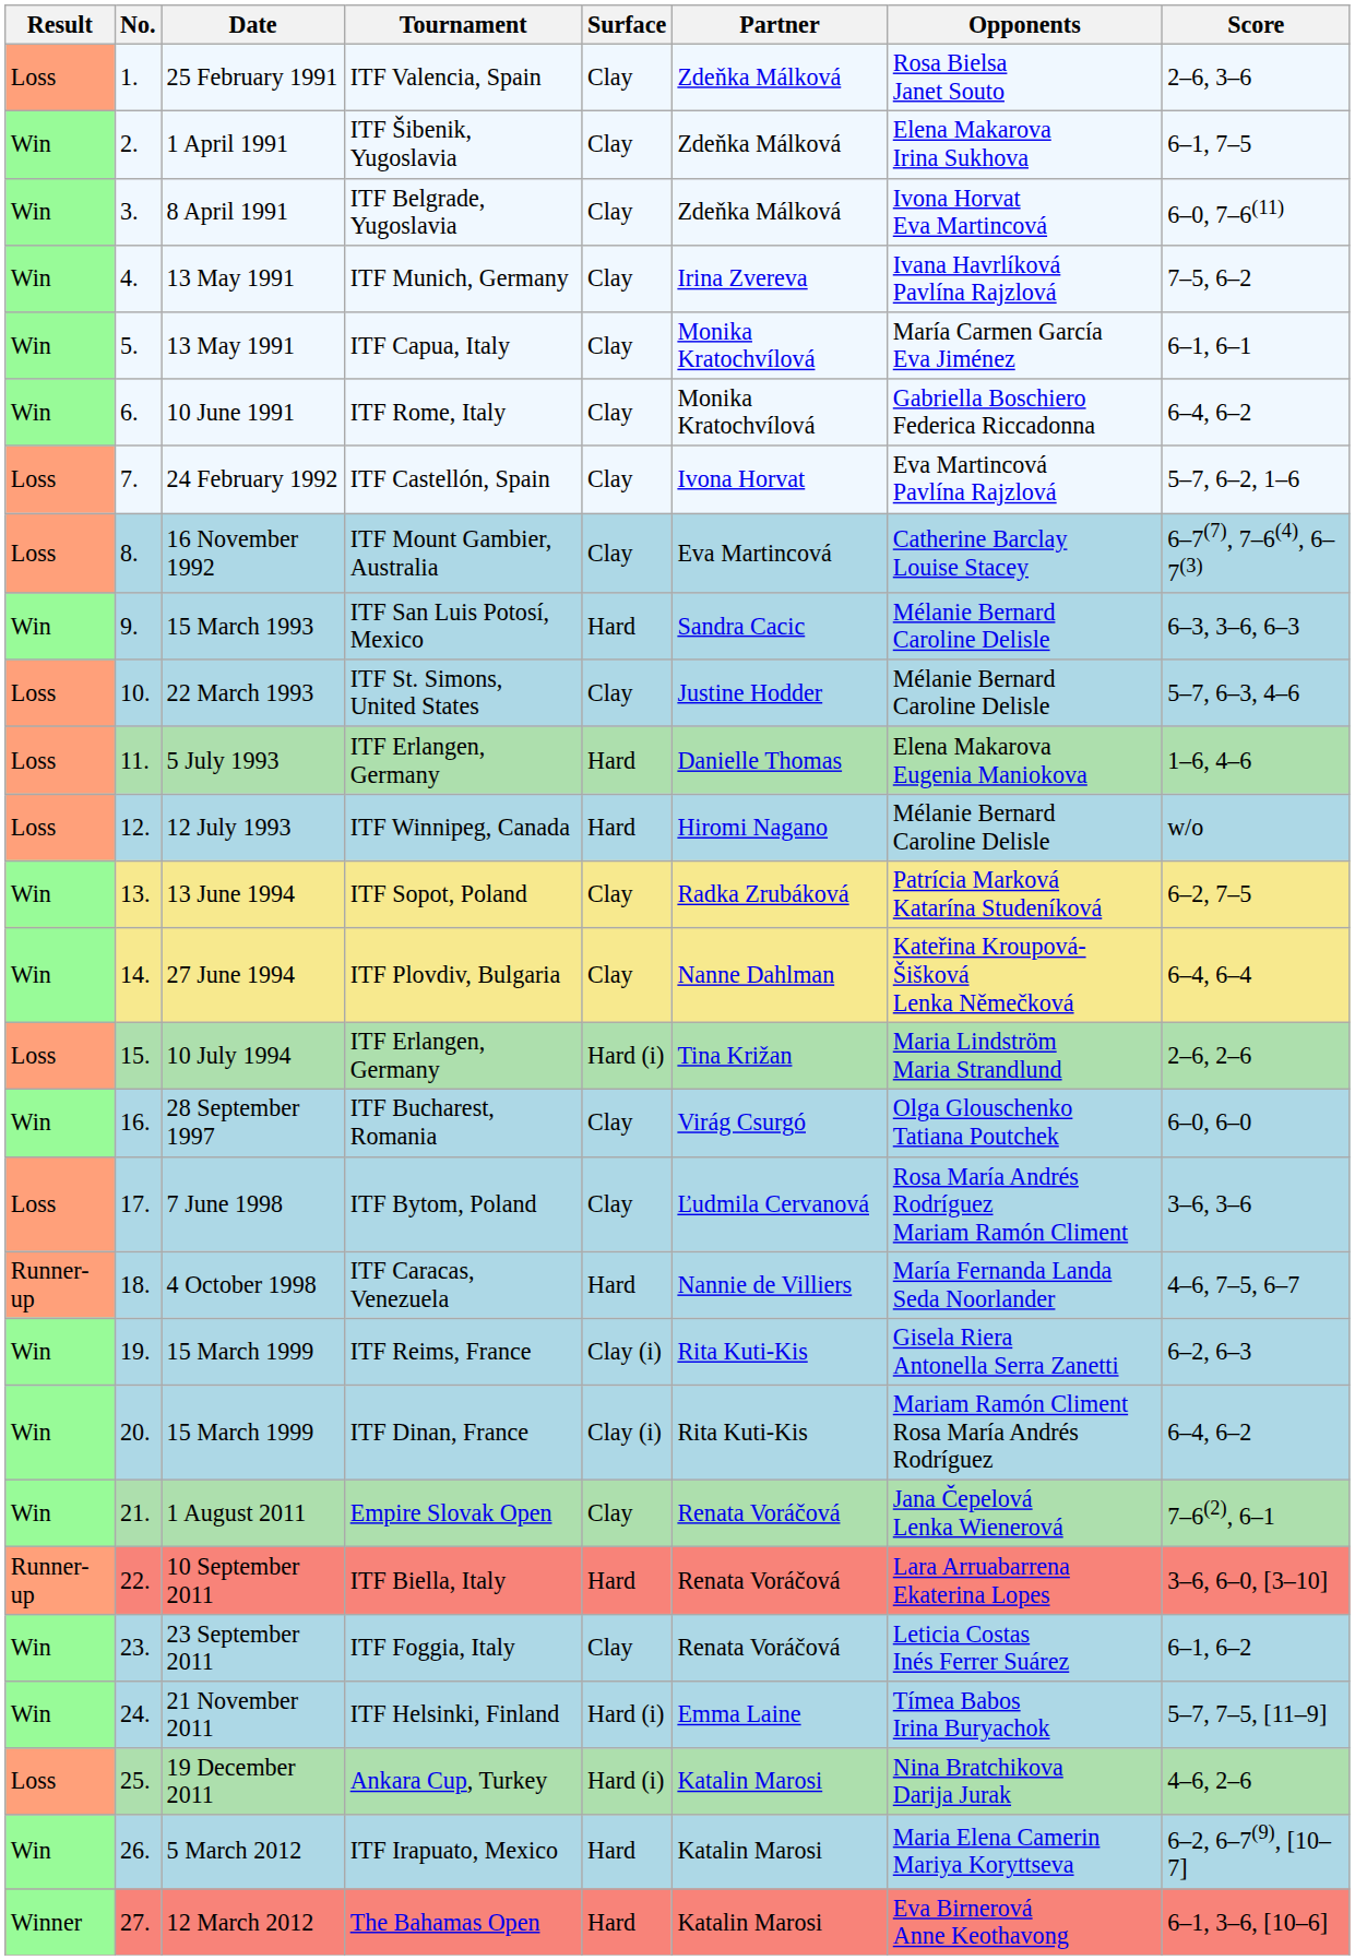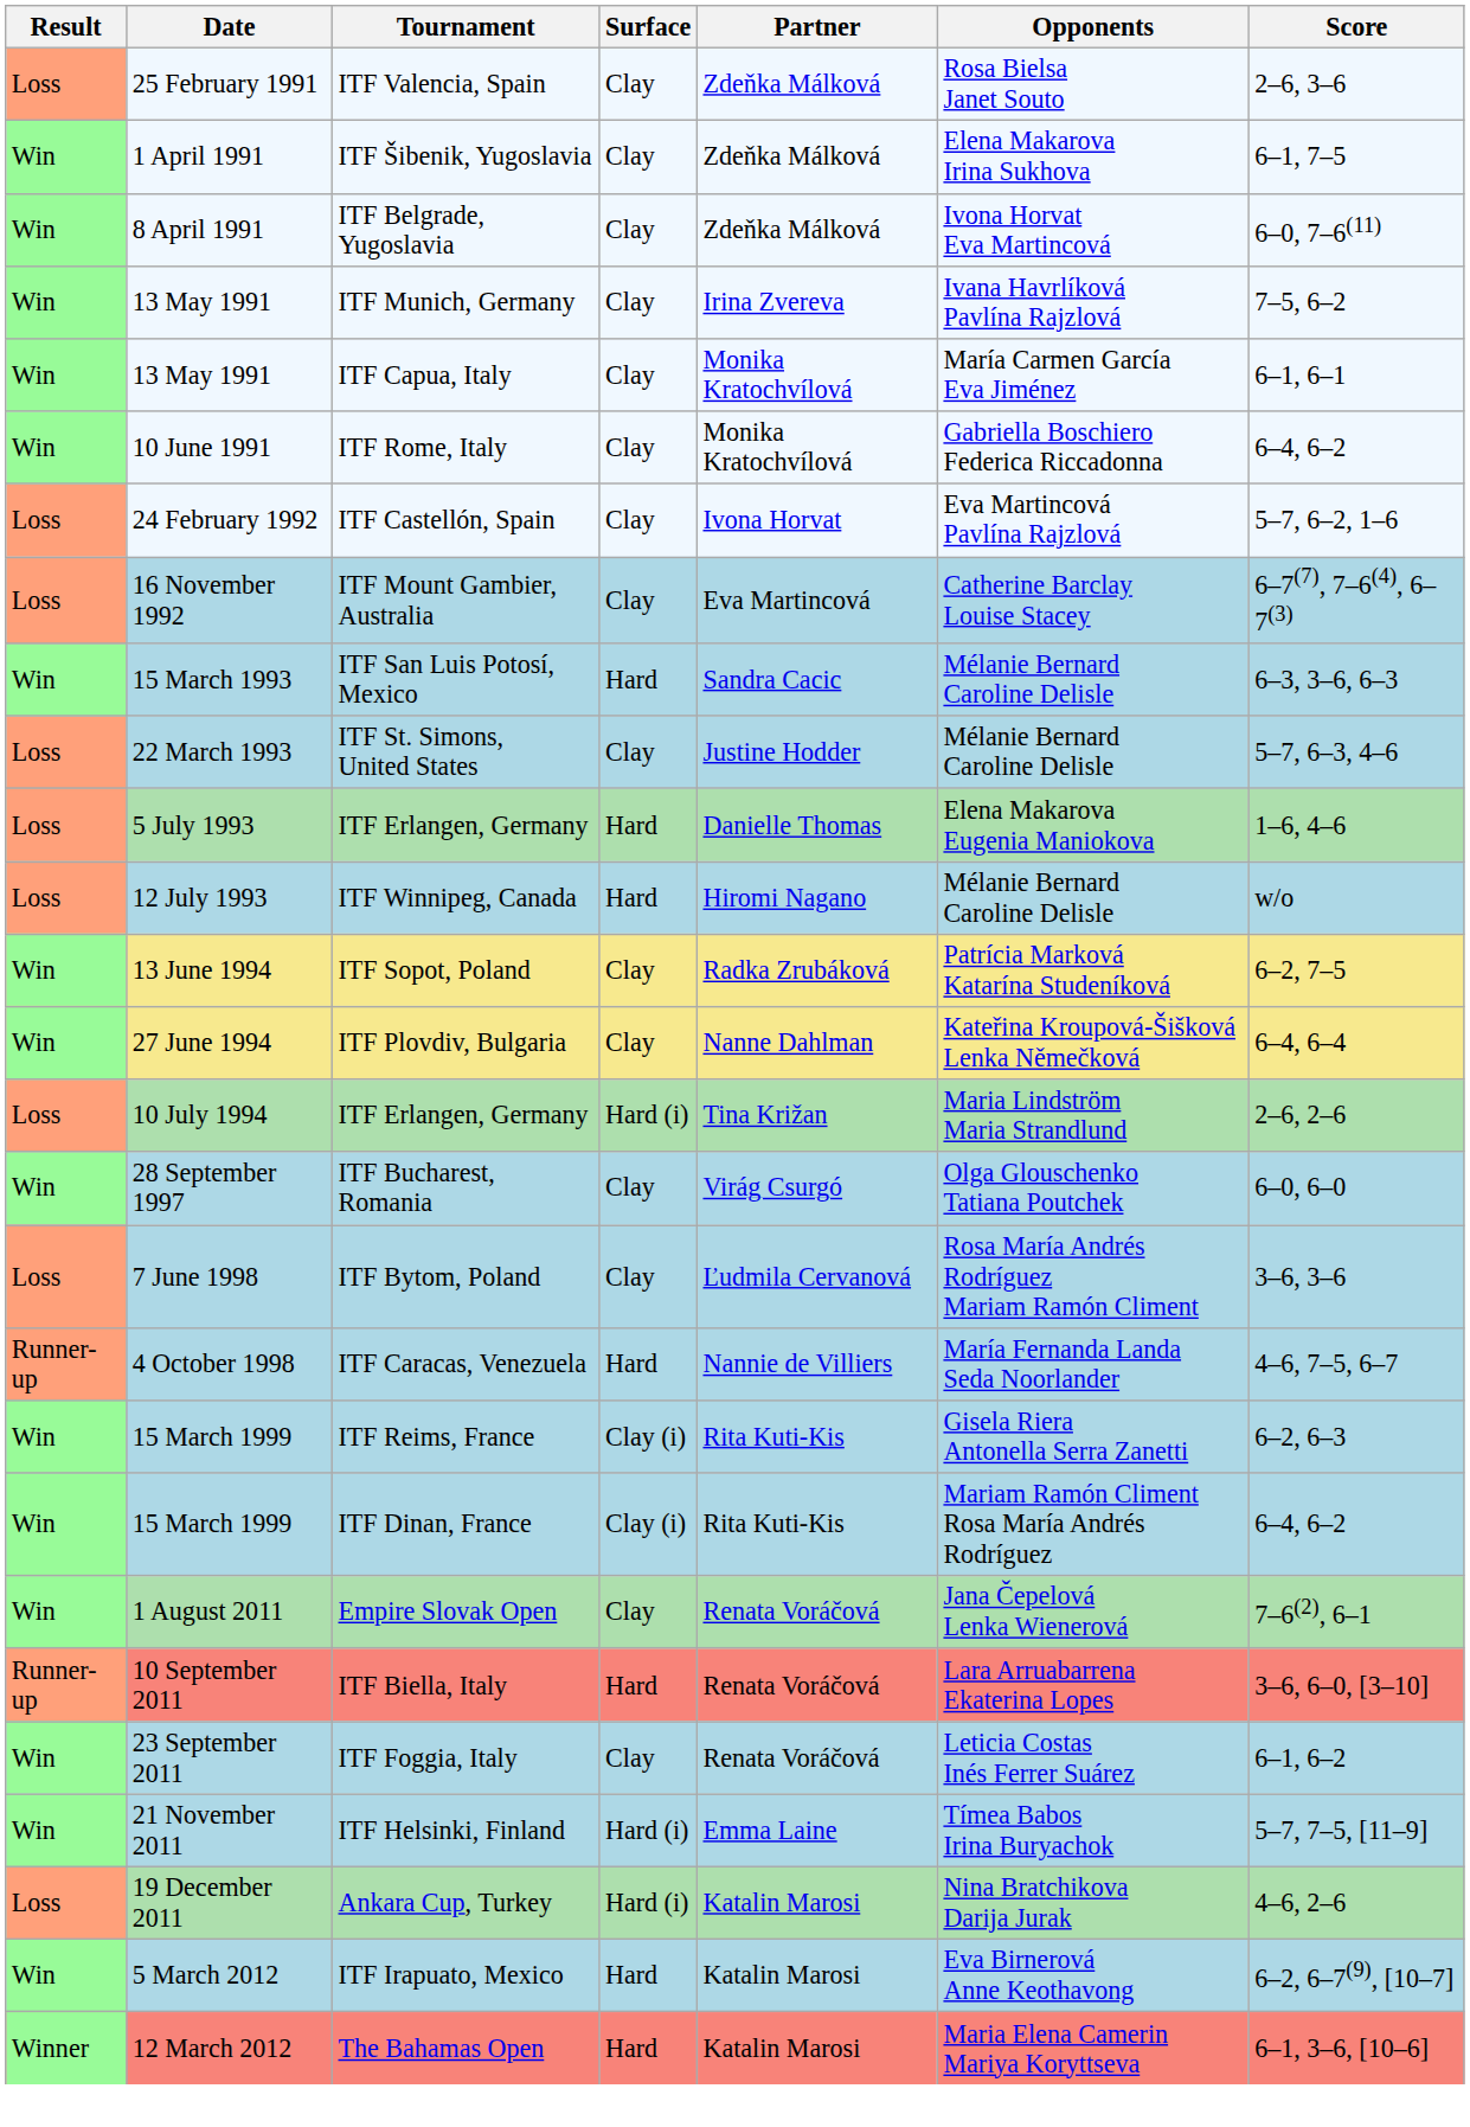 <table class="sortable wikitable" style=font-size:97%>
 <tr>
 <th>Result</th>
-<th>No.</th>
 <th>Date</th>
 <th>Tournament</th>
 <th>Surface</th>
 <th>Partner</th>
 <th>Opponents</th>
 <th class="unsortable">Score</th>
 </tr>
 <tr style="background:#f0f8ff;">
 <td style="background:#ffa07a;">Loss</td>
-<td>1.</td>
 <td>25 February 1991</td>
 <td>ITF Valencia, Spain</td>
 <td>Clay</td>
 <td> <a href='#'>Zdeňka Málková</a></td>
 <td> <a href='#'>Rosa Bielsa</a> <br>  <a href='#'>Janet Souto</a></td>
 <td>2–6, 3–6</td>
 </tr>
 <tr style="background:#f0f8ff;">
 <td style="background:#98fb98;">Win</td>
-<td>2.</td>
 <td>1 April 1991</td>
 <td>ITF Šibenik, Yugoslavia</td>
 <td>Clay</td>
 <td> Zdeňka Málková</td>
 <td> <a href='#'>Elena Makarova</a> <br>  <a href='#'>Irina Sukhova</a></td>
 <td>6–1, 7–5</td>
 </tr>
 <tr style="background:#f0f8ff;">
 <td style="background:#98fb98;">Win</td>
-<td>3.</td>
 <td>8 April 1991</td>
 <td>ITF Belgrade, Yugoslavia</td>
 <td>Clay</td>
 <td> Zdeňka Málková</td>
 <td> <a href='#'>Ivona Horvat</a> <br>  <a href='#'>Eva Martincová</a></td>
 <td>6–0, 7–6<sup>(11)</sup></td>
 </tr>
 <tr style="background:#f0f8ff;">
 <td style="background:#98fb98;">Win</td>
-<td>4.</td>
 <td>13 May 1991</td>
 <td>ITF Munich, Germany</td>
 <td>Clay</td>
 <td> <a href='#'>Irina Zvereva</a></td>
 <td> <a href='#'>Ivana Havrlíková</a> <br>  <a href='#'>Pavlína Rajzlová</a></td>
 <td>7–5, 6–2</td>
 </tr>
 <tr style="background:#f0f8ff;">
 <td style="background:#98fb98;">Win</td>
-<td>5.</td>
 <td>13 May 1991</td>
 <td>ITF Capua, Italy</td>
 <td>Clay</td>
 <td> <a href='#'>Monika Kratochvílová</a></td>
 <td> María Carmen García <br>  <a href='#'>Eva Jiménez</a></td>
 <td>6–1, 6–1</td>
 </tr>
 <tr style="background:#f0f8ff;">
 <td style="background:#98fb98;">Win</td>
-<td>6.</td>
 <td>10 June 1991</td>
 <td>ITF Rome, Italy</td>
 <td>Clay</td>
 <td> Monika Kratochvílová</td>
 <td> <a href='#'>Gabriella Boschiero</a> <br>  Federica Riccadonna</td>
 <td>6–4, 6–2</td>
 </tr>
 <tr style="background:#f0f8ff;">
 <td style="background:#ffa07a;">Loss</td>
-<td>7.</td>
 <td>24 February 1992</td>
 <td>ITF Castellón, Spain</td>
 <td>Clay</td>
 <td> <a href='#'>Ivona Horvat</a></td>
 <td> Eva Martincová <br>  <a href='#'>Pavlína Rajzlová</a></td>
 <td>5–7, 6–2, 1–6</td>
 </tr>
 <tr style="background:lightblue;">
 <td style="background:#ffa07a;">Loss</td>
-<td>8.</td>
 <td>16 November 1992</td>
 <td>ITF Mount Gambier, <br>Australia</td>
 <td>Clay</td>
 <td> Eva Martincová</td>
 <td> <a href='#'>Catherine Barclay</a> <br>  <a href='#'>Louise Stacey</a></td>
 <td>6–7<sup>(7)</sup>, 7–6<sup>(4)</sup>, 6–7<sup>(3)</sup></td>
 </tr>
 <tr style="background:lightblue;">
 <td style="background:#98fb98;">Win</td>
-<td>9.</td>
 <td>15 March 1993</td>
 <td>ITF San Luis Potosí, <br>Mexico</td>
 <td>Hard</td>
 <td> <a href='#'>Sandra Cacic</a></td>
 <td> <a href='#'>Mélanie Bernard</a> <br>  <a href='#'>Caroline Delisle</a></td>
 <td>6–3, 3–6, 6–3</td>
 </tr>
 <tr style="background:lightblue;">
 <td style="background:#ffa07a;">Loss</td>
-<td>10.</td>
 <td>22 March 1993</td>
 <td>ITF St. Simons, <br>United States</td>
 <td>Clay</td>
 <td> <a href='#'>Justine Hodder</a></td>
 <td> Mélanie Bernard <br>  Caroline Delisle</td>
 <td>5–7, 6–3, 4–6</td>
 </tr>
 <tr style="background:#addfad;">
 <td style="background:#ffa07a;">Loss</td>
-<td>11.</td>
 <td>5 July 1993</td>
 <td>ITF Erlangen, Germany</td>
 <td>Hard</td>
 <td> <a href='#'>Danielle Thomas</a></td>
 <td> Elena Makarova <br>  <a href='#'>Eugenia Maniokova</a></td>
 <td>1–6, 4–6</td>
 </tr>
 <tr style="background:lightblue;">
 <td style="background:#ffa07a;">Loss</td>
-<td>12.</td>
 <td>12 July 1993</td>
 <td>ITF Winnipeg, Canada</td>
 <td>Hard</td>
 <td> <a href='#'>Hiromi Nagano</a></td>
 <td> Mélanie Bernard <br>  Caroline Delisle</td>
 <td>w/o</td>
 </tr>
 <tr bgcolor="#F7E98E">
 <td style="background:#98fb98;">Win</td>
-<td>13.</td>
 <td>13 June 1994</td>
 <td>ITF Sopot, Poland</td>
 <td>Clay</td>
 <td> <a href='#'>Radka Zrubáková</a></td>
 <td> <a href='#'>Patrícia Marková</a> <br>  <a href='#'>Katarína Studeníková</a></td>
 <td>6–2, 7–5</td>
 </tr>
 <tr bgcolor="#F7E98E">
 <td style="background:#98fb98;">Win</td>
-<td>14.</td>
 <td>27 June 1994</td>
 <td>ITF Plovdiv, Bulgaria</td>
 <td>Clay</td>
 <td> <a href='#'>Nanne Dahlman</a></td>
 <td> <a href='#'>Kateřina Kroupová-Šišková</a> <br>  <a href='#'>Lenka Němečková</a></td>
 <td>6–4, 6–4</td>
 </tr>
 <tr style="background:#addfad;">
 <td style="background:#ffa07a;">Loss</td>
-<td>15.</td>
 <td>10 July 1994</td>
 <td>ITF Erlangen, Germany</td>
 <td>Hard (i)</td>
 <td> <a href='#'>Tina Križan</a></td>
 <td> <a href='#'>Maria Lindström</a> <br>  <a href='#'>Maria Strandlund</a></td>
 <td>2–6, 2–6</td>
 </tr>
 <tr style="background:lightblue;">
 <td style="background:#98fb98;">Win</td>
-<td>16.</td>
 <td>28 September 1997</td>
 <td>ITF Bucharest, Romania</td>
 <td>Clay</td>
 <td> <a href='#'>Virág Csurgó</a></td>
 <td> <a href='#'>Olga Glouschenko</a> <br>  <a href='#'>Tatiana Poutchek</a></td>
 <td>6–0, 6–0</td>
 </tr>
 <tr style="background:lightblue;">
 <td style="background:#ffa07a;">Loss</td>
-<td>17.</td>
 <td>7 June 1998</td>
 <td>ITF Bytom, Poland</td>
 <td>Clay</td>
 <td> <a href='#'>Ľudmila Cervanová</a></td>
 <td> <a href='#'>Rosa María Andrés Rodríguez</a> <br>  <a href='#'>Mariam Ramón Climent</a></td>
 <td>3–6, 3–6</td>
 </tr>
 <tr style="background:lightblue;">
 <td bgcolor=FFA07A>Runner-up</td>
-<td>18.</td>
 <td>4 October 1998</td>
 <td>ITF Caracas, Venezuela</td>
 <td>Hard</td>
 <td> <a href='#'>Nannie de Villiers</a></td>
 <td> <a href='#'>María Fernanda Landa</a> <br>  <a href='#'>Seda Noorlander</a></td>
 <td>4–6, 7–5, 6–7</td>
 </tr>
 <tr style="background:lightblue;">
 <td style="background:#98fb98;">Win</td>
-<td>19.</td>
 <td>15 March 1999</td>
 <td>ITF Reims, France</td>
 <td>Clay (i)</td>
 <td> <a href='#'>Rita Kuti-Kis</a></td>
 <td> <a href='#'>Gisela Riera</a> <br>  <a href='#'>Antonella Serra Zanetti</a></td>
 <td>6–2, 6–3</td>
 </tr>
 <tr bgcolor="lightblue">
 <td style="background:#98fb98;">Win</td>
-<td>20.</td>
 <td>15 March 1999</td>
 <td>ITF Dinan, France</td>
 <td>Clay (i)</td>
 <td> Rita Kuti-Kis</td>
 <td> <a href='#'>Mariam Ramón Climent</a> <br>  Rosa María Andrés Rodríguez</td>
 <td>6–4, 6–2</td>
 </tr>
 <tr style="background:#addfad;">
 <td style="background:#98fb98;">Win</td>
-<td>21.</td>
 <td>1 August 2011</td>
 <td><a href='#'>Empire Slovak Open</a></td>
 <td>Clay</td>
 <td> <a href='#'>Renata Voráčová</a></td>
 <td> <a href='#'>Jana Čepelová</a> <br>  <a href='#'>Lenka Wienerová</a></td>
 <td>7–6<sup>(2)</sup>, 6–1</td>
 </tr>
 <tr bgcolor=f88379>
 <td bgcolor=FFA07A>Runner-up</td>
-<td>22.</td>
 <td>10 September 2011</td>
 <td>ITF Biella, Italy</td>
 <td>Hard</td>
 <td> Renata Voráčová</td>
 <td> <a href='#'>Lara Arruabarrena</a> <br>  <a href='#'>Ekaterina Lopes</a></td>
 <td>3–6, 6–0, [3–10]</td>
 </tr>
 <tr bgcolor=lightblue>
 <td style="background:#98fb98;">Win</td>
-<td>23.</td>
 <td>23 September 2011</td>
 <td>ITF Foggia, Italy</td>
 <td>Clay</td>
 <td> Renata Voráčová</td>
 <td> <a href='#'>Leticia Costas</a> <br>  <a href='#'>Inés Ferrer Suárez</a></td>
 <td>6–1, 6–2</td>
 </tr>
 <tr style="background:lightblue;">
 <td style="background:#98fb98;">Win</td>
-<td>24.</td>
 <td>21 November 2011</td>
 <td>ITF Helsinki, Finland</td>
 <td>Hard (i)</td>
 <td> <a href='#'>Emma Laine</a></td>
 <td> <a href='#'>Tímea Babos</a> <br>  <a href='#'>Irina Buryachok</a></td>
 <td>5–7, 7–5, [11–9]</td>
 </tr>
 <tr style="background:#addfad;">
 <td style="background:#ffa07a;">Loss</td>
-<td>25.</td>
 <td>19 December 2011</td>
 <td><a href='#'>Ankara Cup</a>, Turkey</td>
 <td>Hard (i)</td>
 <td> <a href='#'>Katalin Marosi</a></td>
 <td> <a href='#'>Nina Bratchikova</a> <br>  <a href='#'>Darija Jurak</a></td>
 <td>4–6, 2–6</td>
 </tr>
 <tr style="background:lightblue;">
 <td style="background:#98fb98;">Win</td>
-<td>26.</td>
 <td>5 March 2012</td>
 <td>ITF Irapuato, Mexico</td>
 <td>Hard</td>
 <td> Katalin Marosi</td>
-<td> <a href='#'>Maria Elena Camerin</a> <br>  <a href='#'>Mariya Koryttseva</a></td>
+<td> <a href='#'>Eva Birnerová</a> <br>  <a href='#'>Anne Keothavong</a></td>
 <td>6–2, 6–7<sup>(9)</sup>, [10–7]</td>
 </tr>
 <tr style="background:#f88379;">
 <td bgcolor=98FB98>Winner</td>
-<td>27.</td>
 <td>12 March 2012</td>
 <td><a href='#'>The Bahamas Open</a></td>
 <td>Hard</td>
 <td> Katalin Marosi</td>
-<td> <a href='#'>Eva Birnerová</a> <br>  <a href='#'>Anne Keothavong</a></td>
+<td> <a href='#'>Maria Elena Camerin</a> <br>  <a href='#'>Mariya Koryttseva</a></td>
 <td>6–1, 3–6, [10–6]</td>
 </tr>
 </table>
